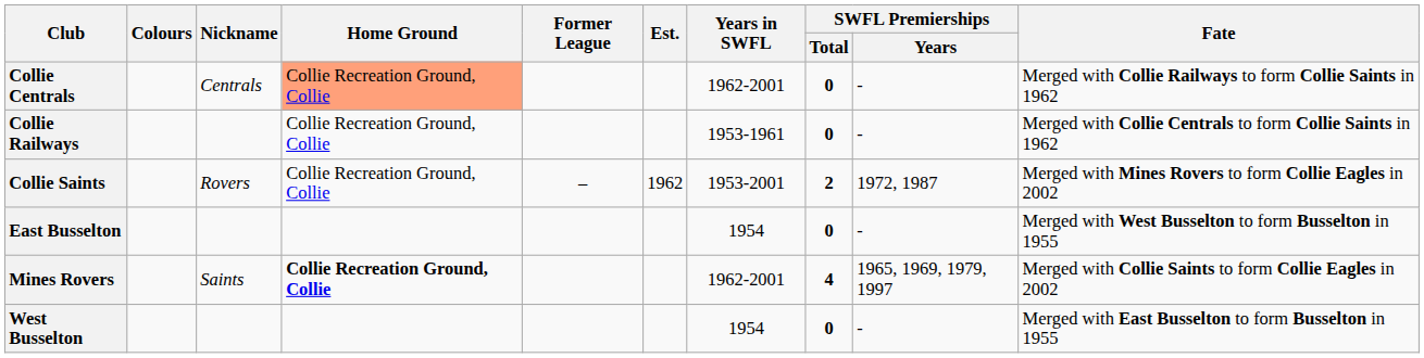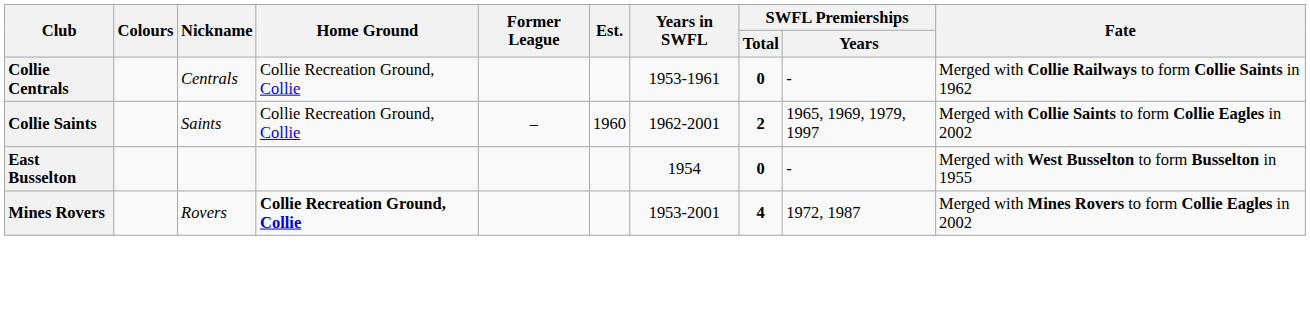 <table class="wikitable sortable" style="text-align:center; width:100%">
 <tr>
 <th rowspan="2">Club</th>
 <th rowspan="2">Colours</th>
 <th rowspan="2">Nickname</th>
 <th rowspan="2">Home Ground</th>
 <th rowspan="2">Former League</th>
 <th rowspan="2">Est.</th>
 <th rowspan="2">Years in SWFL</th>
 <th colspan="2">SWFL Premierships</th>
 <th rowspan="2">Fate</th>
 </tr>
 <tr>
 <th>Total</th>
 <th>Years</th>
 </tr>
 <tr>
 <th style="text-align:left">Collie Centrals</th>
 <td></td>
 <td align="left"><em>Centrals</em></td>
-<td align="left" style="background: lightsalmon;">Collie Recreation Ground, <a href='#'>Collie</a></td>
-<td></td>
-<td></td>
-<td align="center">1962-2001</td>
-<td align="center"><strong>0</strong></td>
-<td align="left">-</td>
-<td align="left">Merged with <strong>Collie Railways</strong> to form <strong>Collie Saints</strong> in 1962</td>
-</tr>
-<tr>
-<th style="text-align:left">Collie Railways</th>
-<td></td>
-<td align="left"></td>
 <td align="left">Collie Recreation Ground, <a href='#'>Collie</a></td>
 <td></td>
 <td></td>
 <td align="center">1953-1961</td>
 <td align="center"><strong>0</strong></td>
 <td align="left">-</td>
-<td align="left">Merged with <strong>Collie Centrals</strong> to form <strong>Collie Saints</strong> in 1962</td>
+<td align="left">Merged with <strong>Collie Railways</strong> to form <strong>Collie Saints</strong> in 1962</td>
 </tr>
 <tr>
 <th style="text-align:left">Collie Saints</th>
 <td></td>
-<td align="left"><em>Rovers</em></td>
+<td align="left"><em>Saints</em></td>
 <td align="left">Collie Recreation Ground, <a href='#'>Collie</a></td>
 <td>–</td>
-<td>1962</td>
-<td align="center">1953-2001</td>
+<td>1960</td>
+<td align="center">1962-2001</td>
 <td align="center"><strong>2</strong></td>
-<td align="left">1972, 1987</td>
-<td align="left">Merged with <strong>Mines Rovers</strong> to form <strong>Collie Eagles</strong> in 2002</td>
+<td align="left">1965, 1969, 1979, 1997</td>
+<td align="left">Merged with <strong>Collie Saints</strong> to form <strong>Collie Eagles</strong> in 2002</td>
 </tr>
 <tr>
 <th style="text-align:left">East Busselton</th>
 <td></td>
 <td></td>
 <td></td>
 <td></td>
 <td></td>
 <td>1954</td>
 <td><strong>0</strong></td>
 <td align="left">-</td>
 <td align="left">Merged with <strong>West Busselton</strong> to form <strong>Busselton</strong> in 1955</td>
 </tr>
 <tr>
 <th style="text-align:left">Mines Rovers</th>
 <td></td>
-<td align="left"><em>Saints</em></td>
+<td align="left"><em>Rovers</em></td>
 <td align="left"><strong>Collie Recreation Ground, <a href='#'>Collie</a></strong></td>
 <td></td>
 <td></td>
-<td align="center">1962-2001</td>
+<td align="center">1953-2001</td>
 <td align="center"><strong>4</strong></td>
-<td align="left">1965, 1969, 1979, 1997</td>
-<td align="left">Merged with <strong>Collie Saints</strong> to form <strong>Collie Eagles</strong> in 2002</td>
-</tr>
-<tr>
-<th style="text-align:left">West Busselton</th>
-<td></td>
-<td></td>
-<td></td>
-<td></td>
-<td></td>
-<td>1954</td>
-<td><strong>0</strong></td>
-<td align="left">-</td>
-<td align="left">Merged with <strong>East Busselton</strong> to form <strong>Busselton</strong> in 1955</td>
+<td align="left">1972, 1987</td>
+<td align="left">Merged with <strong>Mines Rovers</strong> to form <strong>Collie Eagles</strong> in 2002</td>
 </tr>
 </table>
